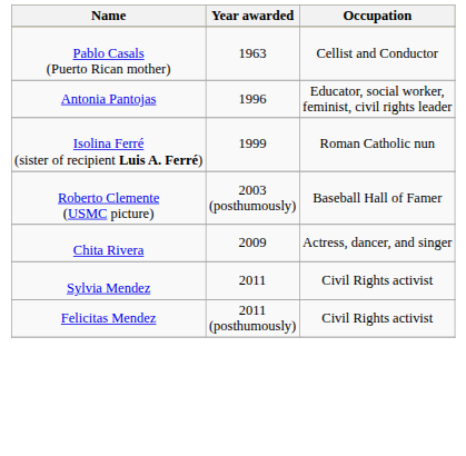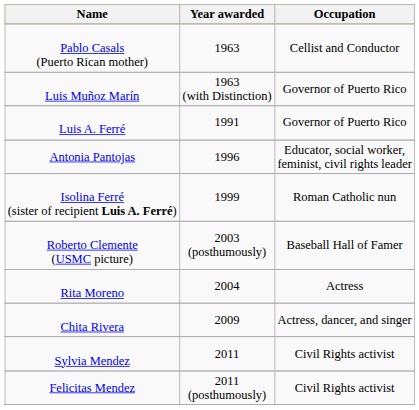 <table class="wikitable" style="margin:1em auto; text-align:center">
 <tr bgcolor="Gold">
 <th>Name</th>
 <th>Year awarded</th>
 <th>Occupation</th>
 </tr>
 <tr>
 </tr>
 <tr>
 <td><br><a href='#'>Pablo Casals</a><br>(Puerto Rican mother)</td>
 <td>1963</td>
 <td>Cellist and Conductor</td>
 </tr>
 <tr>
 </tr>
 <tr>
+<td><br><a href='#'>Luis Muñoz Marín</a></td>
+<td>1963<br>(with Distinction)</td>
+<td>Governor of Puerto Rico</td>
+</tr>
+<tr>
+</tr>
+<tr>
+<td><br><a href='#'>Luis A. Ferré</a></td>
+<td>1991</td>
+<td>Governor of Puerto Rico</td>
 </tr>
 <tr>
 </tr>
 <tr>
 <td><a href='#'>Antonia Pantojas</a></td>
 <td>1996</td>
 <td>Educator, social worker, <br>feminist, civil rights leader</td>
 </tr>
 <tr>
 </tr>
 <tr>
 <td><br><a href='#'>Isolina Ferré</a><br>(sister of recipient <strong>Luis A. Ferré</strong>)</td>
 <td>1999</td>
 <td>Roman Catholic nun</td>
 </tr>
 <tr>
 </tr>
 <tr>
 <td><br><a href='#'>Roberto Clemente</a><br> (<a href='#'>USMC</a> picture)</td>
 <td>2003<br>(posthumously)</td>
 <td>Baseball Hall of Famer</td>
 </tr>
 <tr>
+</tr>
+<tr>
+<td><br><a href='#'>Rita Moreno</a></td>
+<td>2004</td>
+<td>Actress</td>
 </tr>
 <tr>
 </tr>
 <tr>
 <td><br><a href='#'>Chita Rivera</a></td>
 <td>2009</td>
 <td>Actress, dancer, and singer</td>
 </tr>
 <tr>
 </tr>
 <tr>
 <td><br><a href='#'>Sylvia Mendez</a></td>
 <td>2011</td>
 <td>Civil Rights activist</td>
 </tr>
 <tr>
 </tr>
 <tr>
 <td><a href='#'>Felicitas Mendez</a></td>
 <td>2011<br>(posthumously)</td>
 <td>Civil Rights activist</td>
 </tr>
 <tr>
 </tr>
 <tr>
 </tr>
 </table>
